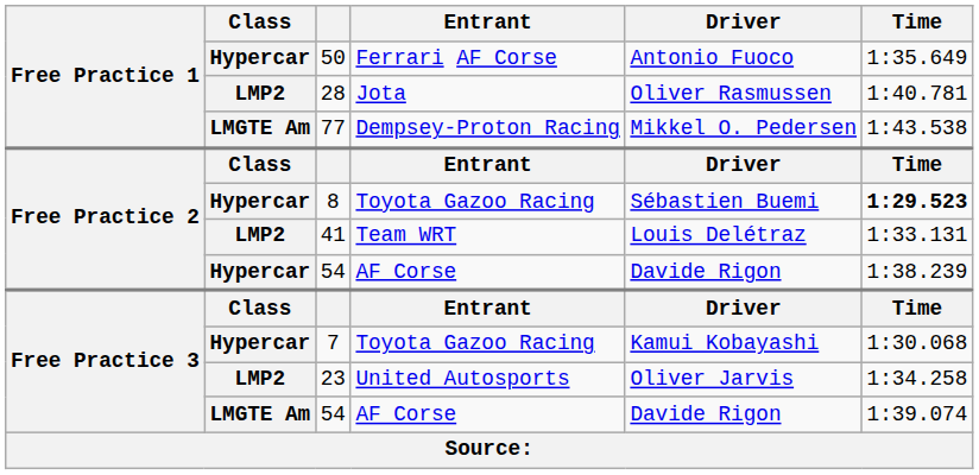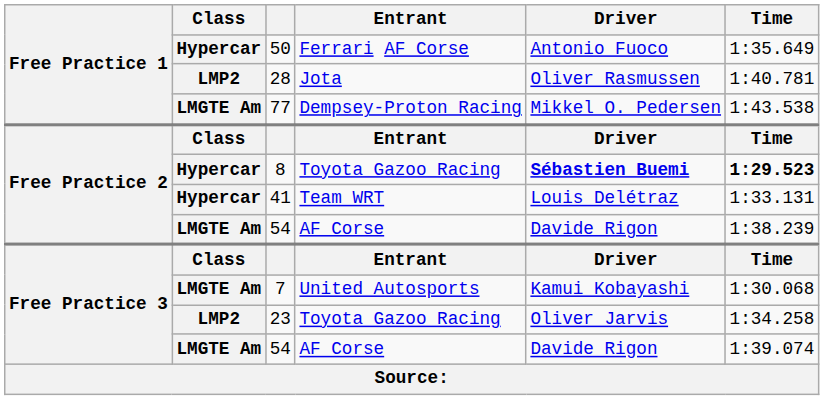 <table class="wikitable" style="font-size:90%;">
 <tr>
 <th rowspan="4">Free Practice 1</th>
 <th>Class</th>
 <th></th>
 <th>Entrant</th>
 <th>Driver</th>
 <th>Time</th>
 </tr>
 <tr>
 <th>Hypercar</th>
 <td style="text-align:center;">50</td>
 <td> <a href='#'>Ferrari</a> <a href='#'>AF Corse</a></td>
 <td> <a href='#'>Antonio Fuoco</a></td>
 <td>1:35.649</td>
 </tr>
 <tr>
 <th>LMP2</th>
 <td style="text-align:center;">28</td>
 <td> <a href='#'>Jota</a></td>
 <td> <a href='#'>Oliver Rasmussen</a></td>
 <td>1:40.781</td>
 </tr>
 <tr>
 <th>LMGTE Am</th>
 <td style="text-align:center;">77</td>
 <td> <a href='#'>Dempsey-Proton Racing</a></td>
 <td> <a href='#'>Mikkel O. Pedersen</a></td>
 <td>1:43.538</td>
 </tr>
 <tr style="border-top:2px solid #808080">
 <th rowspan="4">Free Practice 2</th>
 <th>Class</th>
 <th></th>
 <th>Entrant</th>
 <th>Driver</th>
 <th>Time</th>
 </tr>
 <tr>
 <th>Hypercar</th>
 <td style="text-align:center;">8</td>
 <td> <a href='#'>Toyota Gazoo Racing</a></td>
-<td> <a href='#'>Sébastien Buemi</a></td>
+<td><strong> <a href='#'>Sébastien Buemi</a></strong></td>
 <td><strong>1:29.523</strong></td>
 </tr>
 <tr>
-<th>LMP2</th>
+<th>Hypercar</th>
 <td style="text-align:center;">41</td>
 <td> <a href='#'>Team WRT</a></td>
 <td> <a href='#'>Louis Delétraz</a></td>
 <td>1:33.131</td>
 </tr>
 <tr>
-<th>Hypercar</th>
+<th>LMGTE Am</th>
 <td style="text-align:center;">54</td>
 <td> <a href='#'>AF Corse</a></td>
 <td> <a href='#'>Davide Rigon</a></td>
 <td>1:38.239</td>
 </tr>
 <tr style="border-top:2px solid #808080">
 <th rowspan="4">Free Practice 3</th>
 <th>Class</th>
 <th></th>
 <th>Entrant</th>
 <th>Driver</th>
 <th>Time</th>
 </tr>
 <tr>
-<th>Hypercar</th>
+<th>LMGTE Am</th>
 <td style="text-align:center;">7</td>
-<td> <a href='#'>Toyota Gazoo Racing</a></td>
+<td> <a href='#'>United Autosports</a></td>
 <td> <a href='#'>Kamui Kobayashi</a></td>
 <td>1:30.068</td>
 </tr>
 <tr>
 <th>LMP2</th>
 <td style="text-align:center;">23</td>
-<td> <a href='#'>United Autosports</a></td>
+<td> <a href='#'>Toyota Gazoo Racing</a></td>
 <td> <a href='#'>Oliver Jarvis</a></td>
 <td>1:34.258</td>
 </tr>
 <tr>
 <th>LMGTE Am</th>
 <td style="text-align:center;">54</td>
 <td> <a href='#'>AF Corse</a></td>
 <td> <a href='#'>Davide Rigon</a></td>
 <td>1:39.074</td>
 </tr>
 <tr>
 <th colspan="6">Source:</th>
 </tr>
 </table>
